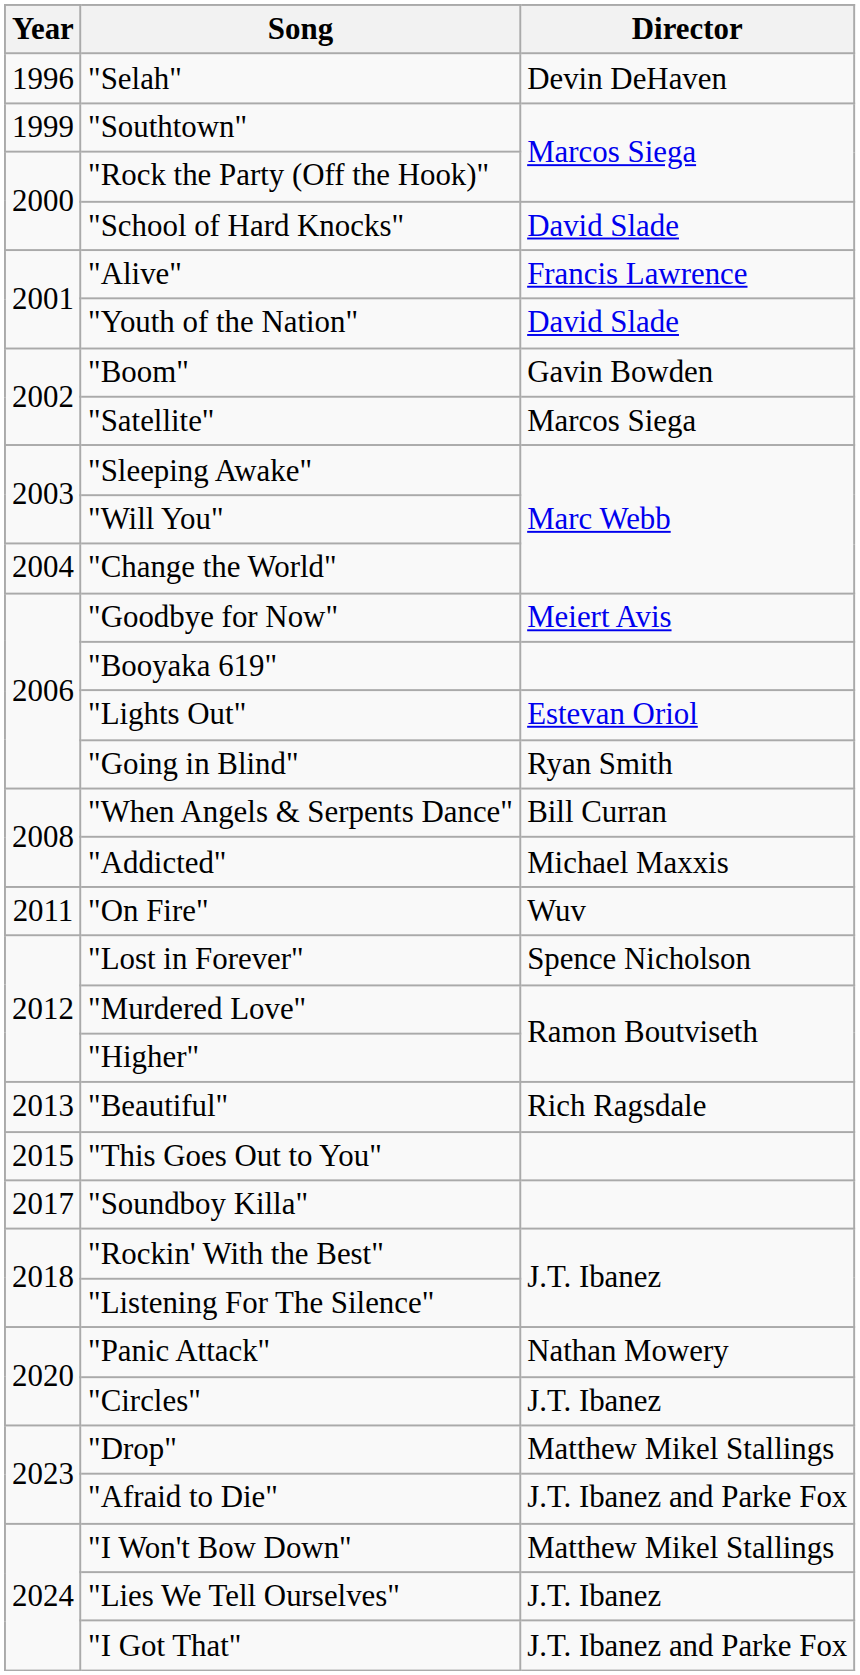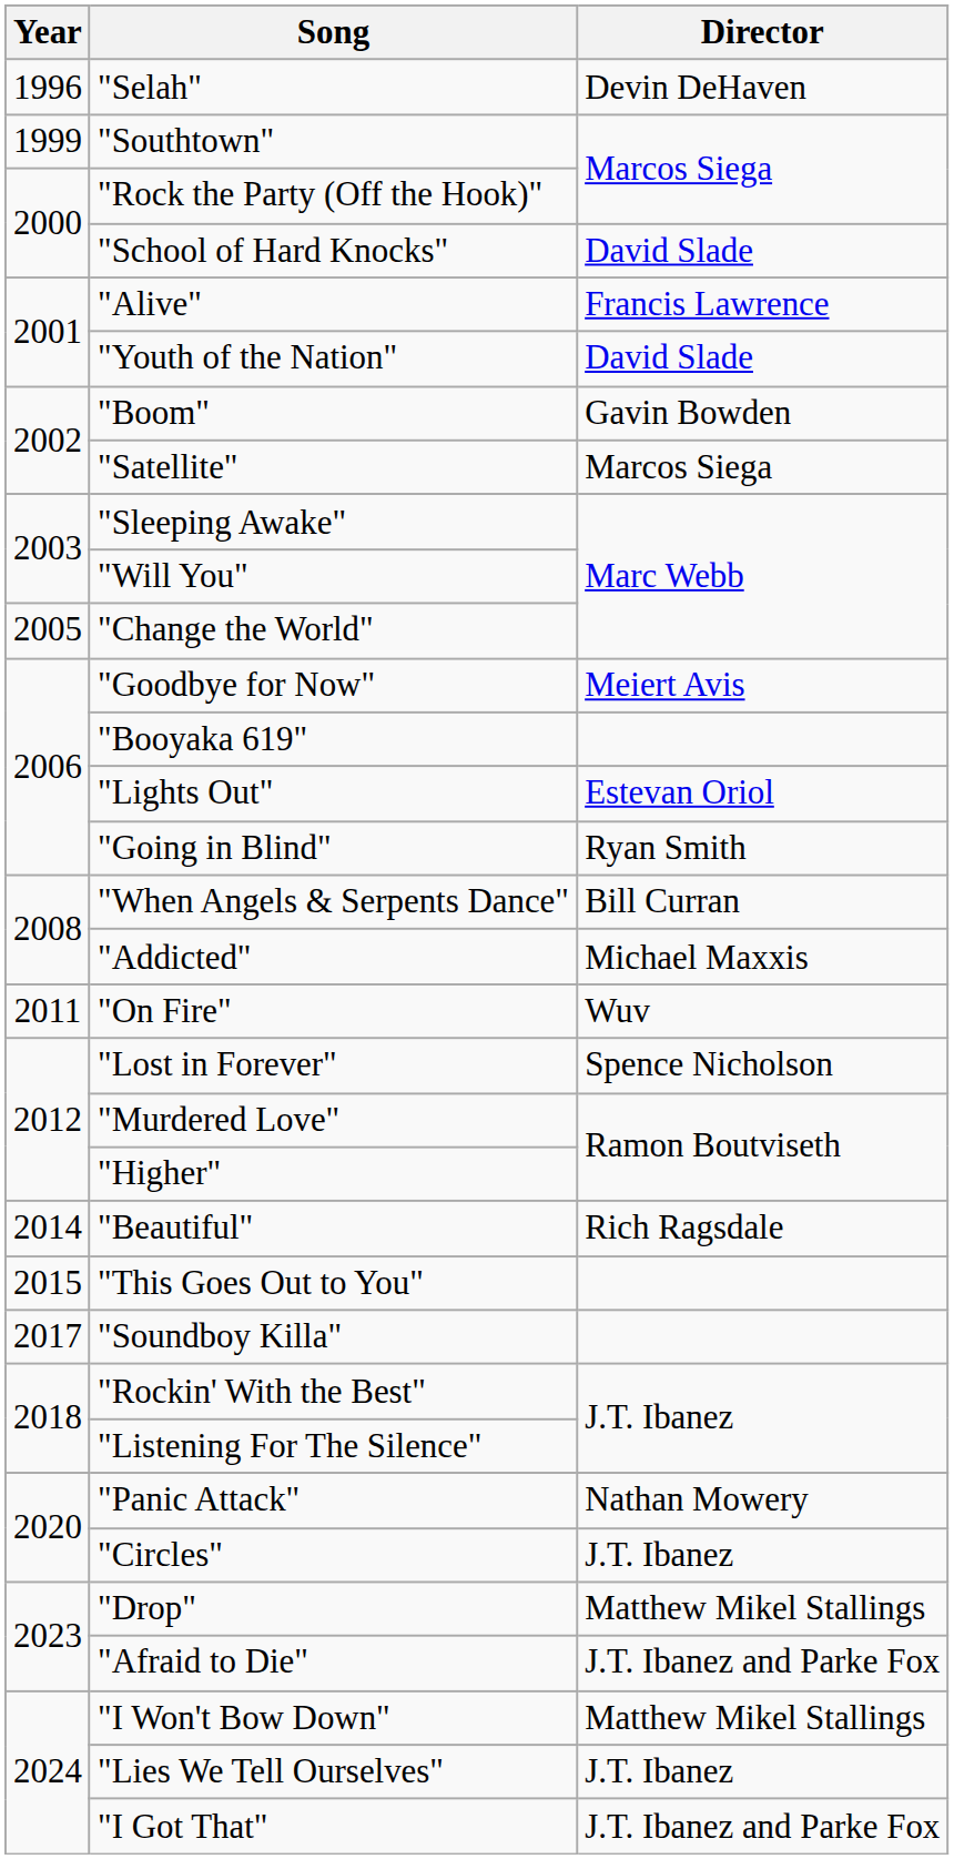 <table class="wikitable">
 <tr>
 <th>Year</th>
 <th>Song</th>
 <th>Director</th>
 </tr>
 <tr>
 <td align="center">1996</td>
 <td>"Selah"</td>
 <td>Devin DeHaven</td>
 </tr>
 <tr>
 <td align="center">1999</td>
 <td>"Southtown"</td>
 <td rowspan="2"><a href='#'>Marcos Siega</a></td>
 </tr>
 <tr>
 <td align="center" rowspan="2">2000</td>
 <td>"Rock the Party (Off the Hook)"</td>
 </tr>
 <tr>
 <td>"School of Hard Knocks"</td>
 <td><a href='#'>David Slade</a></td>
 </tr>
 <tr>
 <td align="center" rowspan="2">2001</td>
 <td>"Alive"</td>
 <td><a href='#'>Francis Lawrence</a></td>
 </tr>
 <tr>
 <td>"Youth of the Nation"</td>
 <td><a href='#'>David Slade</a></td>
 </tr>
 <tr>
 <td align="center" rowspan="2">2002</td>
 <td>"Boom"</td>
 <td>Gavin Bowden</td>
 </tr>
 <tr>
 <td>"Satellite"</td>
 <td>Marcos Siega</td>
 </tr>
 <tr>
 <td align="center" rowspan="2">2003</td>
 <td>"Sleeping Awake"</td>
 <td rowspan="3"><a href='#'>Marc Webb</a></td>
 </tr>
 <tr>
 <td>"Will You"</td>
 </tr>
 <tr>
-<td>2004</td>
+<td>2005</td>
 <td>"Change the World"</td>
 </tr>
 <tr>
 <td align="center" rowspan="4">2006</td>
 <td>"Goodbye for Now"</td>
 <td><a href='#'>Meiert Avis</a></td>
 </tr>
 <tr>
 <td>"Booyaka 619"</td>
 <td></td>
 </tr>
 <tr>
 <td>"Lights Out"</td>
 <td><a href='#'>Estevan Oriol</a></td>
 </tr>
 <tr>
 <td>"Going in Blind"</td>
 <td>Ryan Smith</td>
 </tr>
 <tr>
 <td align="center" rowspan="2">2008</td>
 <td>"When Angels & Serpents Dance"</td>
 <td>Bill Curran</td>
 </tr>
 <tr>
 <td>"Addicted"</td>
 <td>Michael Maxxis</td>
 </tr>
 <tr>
 <td align="center">2011</td>
 <td>"On Fire"</td>
 <td>Wuv</td>
 </tr>
 <tr>
 <td align="center" rowspan="3">2012</td>
 <td>"Lost in Forever"</td>
 <td>Spence Nicholson</td>
 </tr>
 <tr>
 <td>"Murdered Love"</td>
 <td rowspan="2">Ramon Boutviseth</td>
 </tr>
 <tr>
 <td>"Higher"</td>
 </tr>
 <tr>
-<td align="center">2013</td>
+<td align="center">2014</td>
 <td>"Beautiful"</td>
 <td>Rich Ragsdale</td>
 </tr>
 <tr>
 <td align="center">2015</td>
 <td>"This Goes Out to You"</td>
 <td></td>
 </tr>
 <tr>
 <td align="center">2017</td>
 <td>"Soundboy Killa"</td>
 <td></td>
 </tr>
 <tr>
 <td rowspan="2">2018</td>
 <td>"Rockin' With the Best"</td>
 <td rowspan="2">J.T. Ibanez</td>
 </tr>
 <tr>
 <td>"Listening For The Silence"</td>
 </tr>
 <tr>
 <td rowspan="2">2020</td>
 <td>"Panic Attack"</td>
 <td>Nathan Mowery</td>
 </tr>
 <tr>
 <td>"Circles"</td>
 <td>J.T. Ibanez</td>
 </tr>
 <tr>
 <td rowspan="2">2023</td>
 <td>"Drop"</td>
 <td>Matthew Mikel Stallings</td>
 </tr>
 <tr>
 <td>"Afraid to Die"</td>
 <td>J.T. Ibanez and Parke Fox</td>
 </tr>
 <tr>
 <td rowspan="3">2024</td>
 <td>"I Won't Bow Down"</td>
 <td>Matthew Mikel Stallings</td>
 </tr>
 <tr>
 <td>"Lies We Tell Ourselves"</td>
 <td>J.T. Ibanez</td>
 </tr>
 <tr>
 <td>"I Got That"</td>
 <td>J.T. Ibanez and Parke Fox</td>
 </tr>
 </table>
